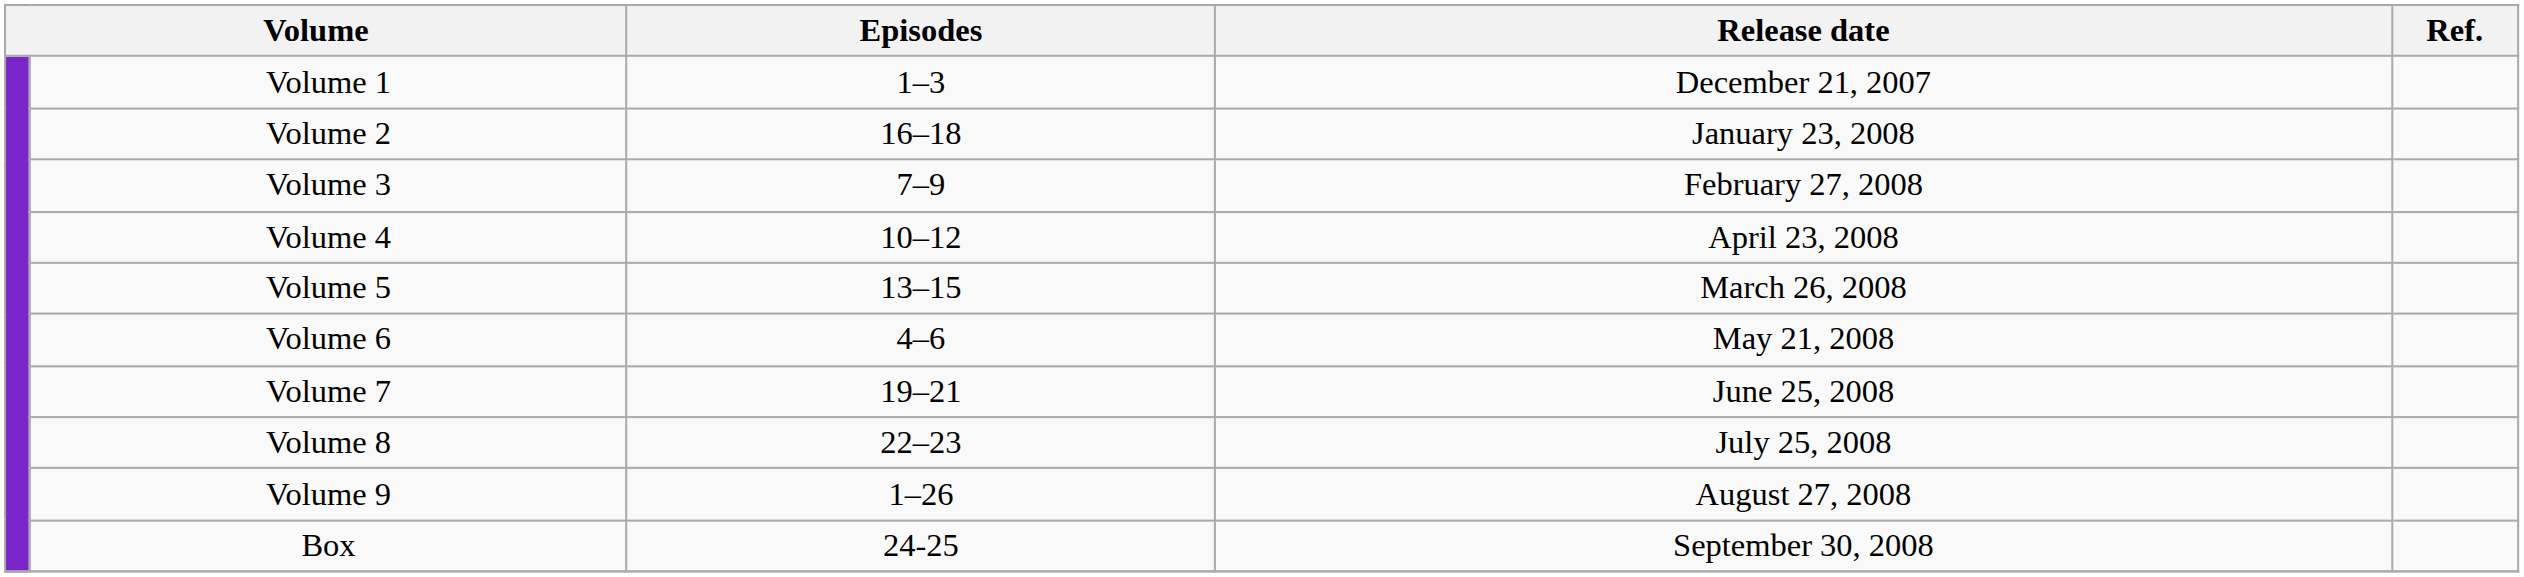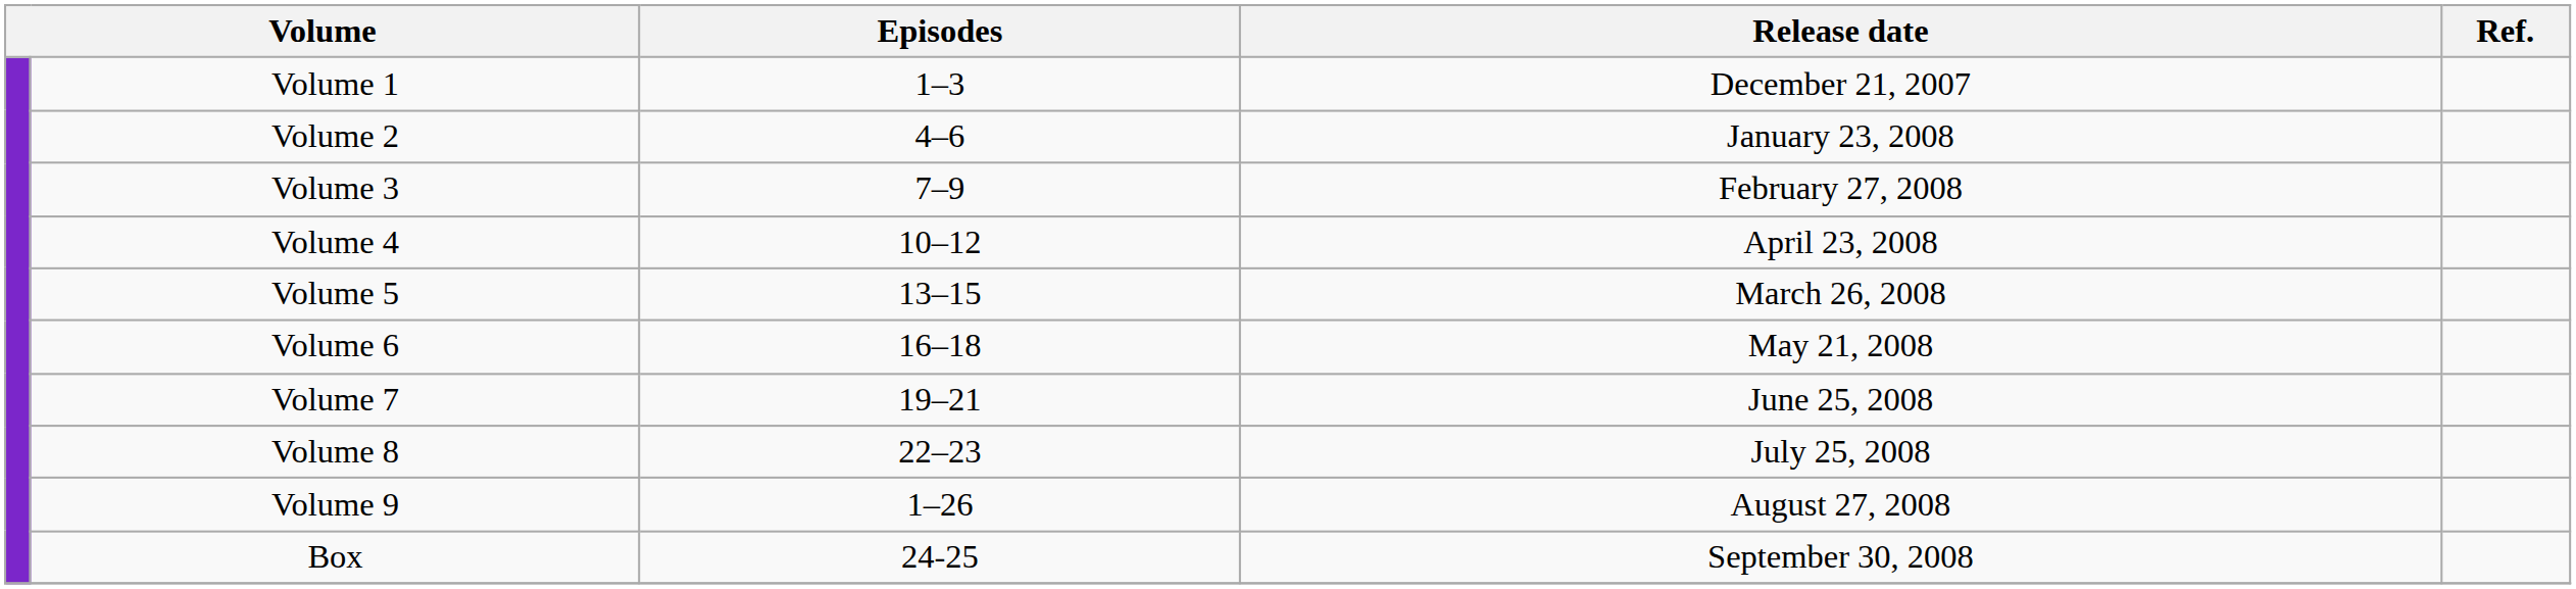 <table class="wikitable" style="text-align: center; width: 98%;">
 <tr>
 <th colspan="2">Volume</th>
 <th>Episodes</th>
 <th>Release date</th>
 <th width="5%">Ref.</th>
 </tr>
 <tr>
 <td rowspan="10" width="1%" style="background: #7B26CA;"></td>
 <td>Volume 1</td>
 <td>1–3</td>
 <td>December 21, 2007</td>
 <td></td>
 </tr>
 <tr>
 <td>Volume 2</td>
-<td>16–18</td>
+<td>4–6</td>
 <td>January 23, 2008</td>
 <td></td>
 </tr>
 <tr>
 <td>Volume 3</td>
 <td>7–9</td>
 <td>February 27, 2008</td>
 <td></td>
 </tr>
 <tr>
 <td>Volume 4</td>
 <td>10–12</td>
 <td>April 23, 2008</td>
 <td></td>
 </tr>
 <tr>
 <td>Volume 5</td>
 <td>13–15</td>
 <td>March 26, 2008</td>
 <td></td>
 </tr>
 <tr>
 <td>Volume 6</td>
-<td>4–6</td>
+<td>16–18</td>
 <td>May 21, 2008</td>
 <td></td>
 </tr>
 <tr>
 <td>Volume 7</td>
 <td>19–21</td>
 <td>June 25, 2008</td>
 <td></td>
 </tr>
 <tr>
 <td>Volume 8</td>
 <td>22–23</td>
 <td>July 25, 2008</td>
 <td></td>
 </tr>
 <tr>
 <td>Volume 9</td>
 <td>1–26</td>
 <td>August 27, 2008</td>
 <td></td>
 </tr>
 <tr>
 <td>Box</td>
 <td>24-25</td>
 <td>September 30, 2008</td>
 <td></td>
 </tr>
 <tr>
 </tr>
 </table>
